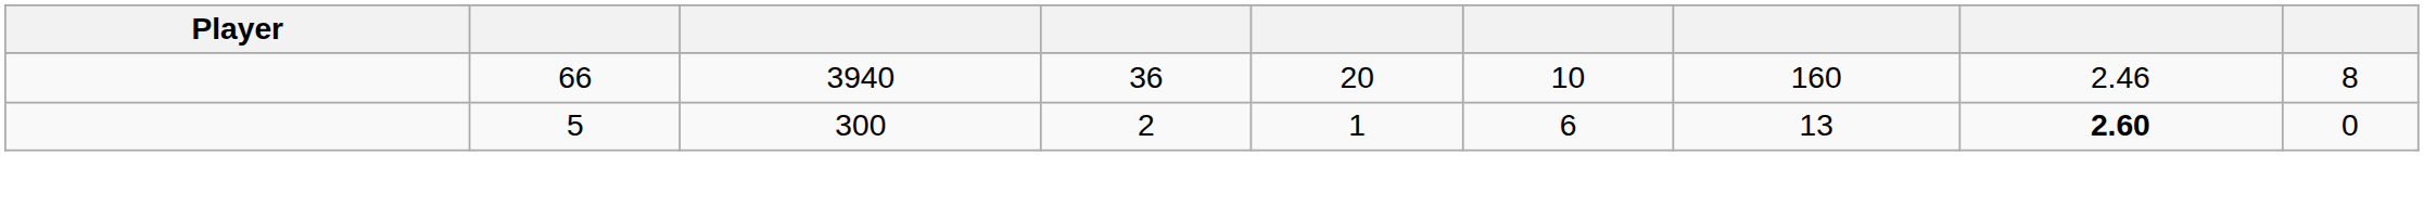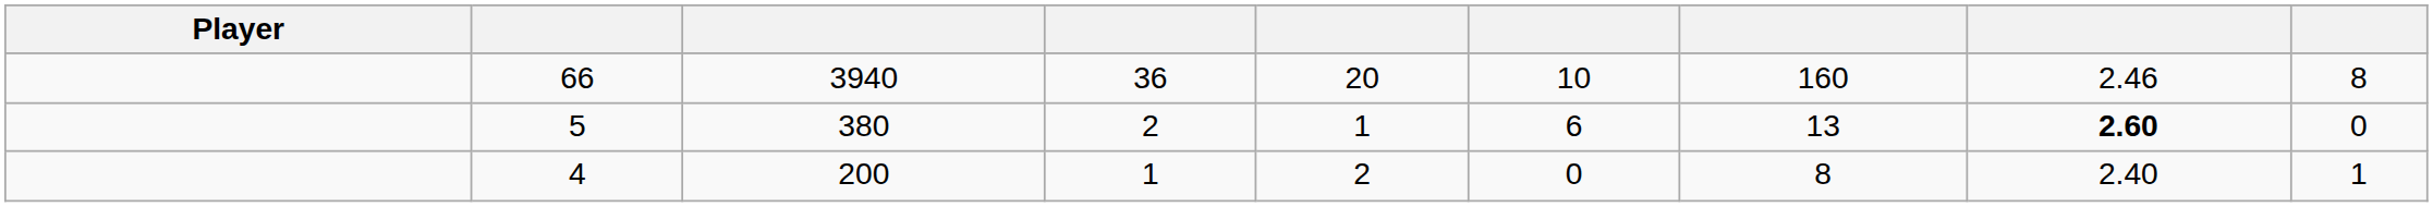 <table class="wikitable sortable" style="width:100%;">
 <tr style="text-align:center; background:#ddd;">
 <th>Player</th>
 <th></th>
 <th></th>
 <th></th>
 <th></th>
 <th></th>
 <th></th>
 <th></th>
 <th></th>
 </tr>
 <tr align=center>
 <td></td>
 <td>66</td>
 <td>3940</td>
 <td>36</td>
 <td>20</td>
 <td>10</td>
 <td>160</td>
 <td>2.46</td>
 <td>8</td>
 </tr>
 <tr align=center>
 <td></td>
 <td>5</td>
-<td>300</td>
+<td>380</td>
 <td>2</td>
 <td>1</td>
 <td>6</td>
 <td>13</td>
 <td><strong>2.60</strong></td>
 <td>0</td>
 </tr>
+<tr align=center>
+<td></td>
+<td>4</td>
+<td>200</td>
+<td>1</td>
+<td>2</td>
+<td>0</td>
+<td>8</td>
+<td>2.40</td>
+<td>1</td>
+</tr>
 </table>
